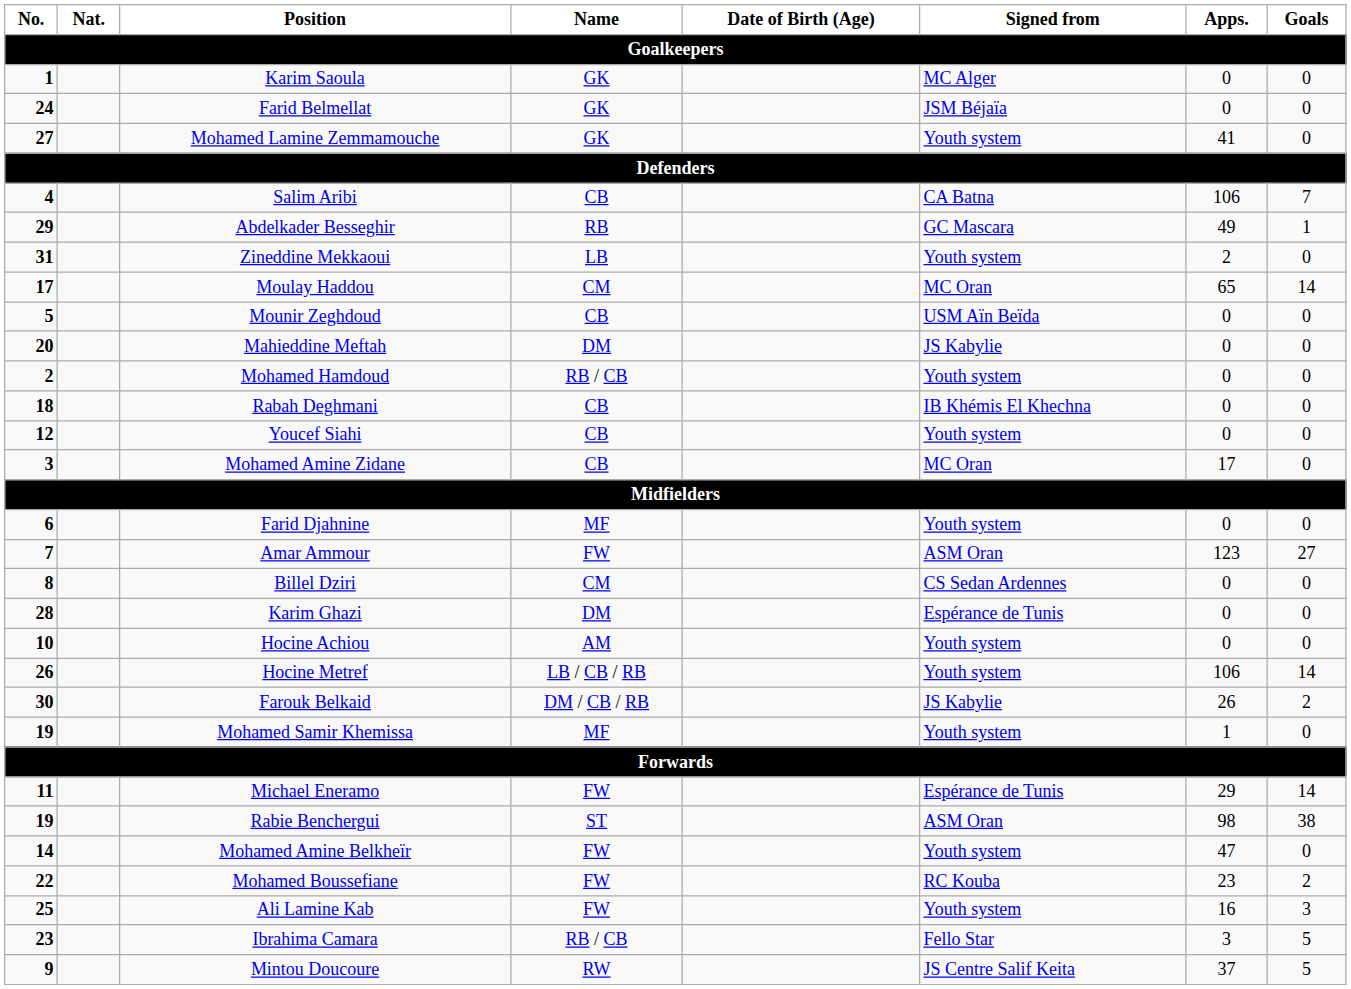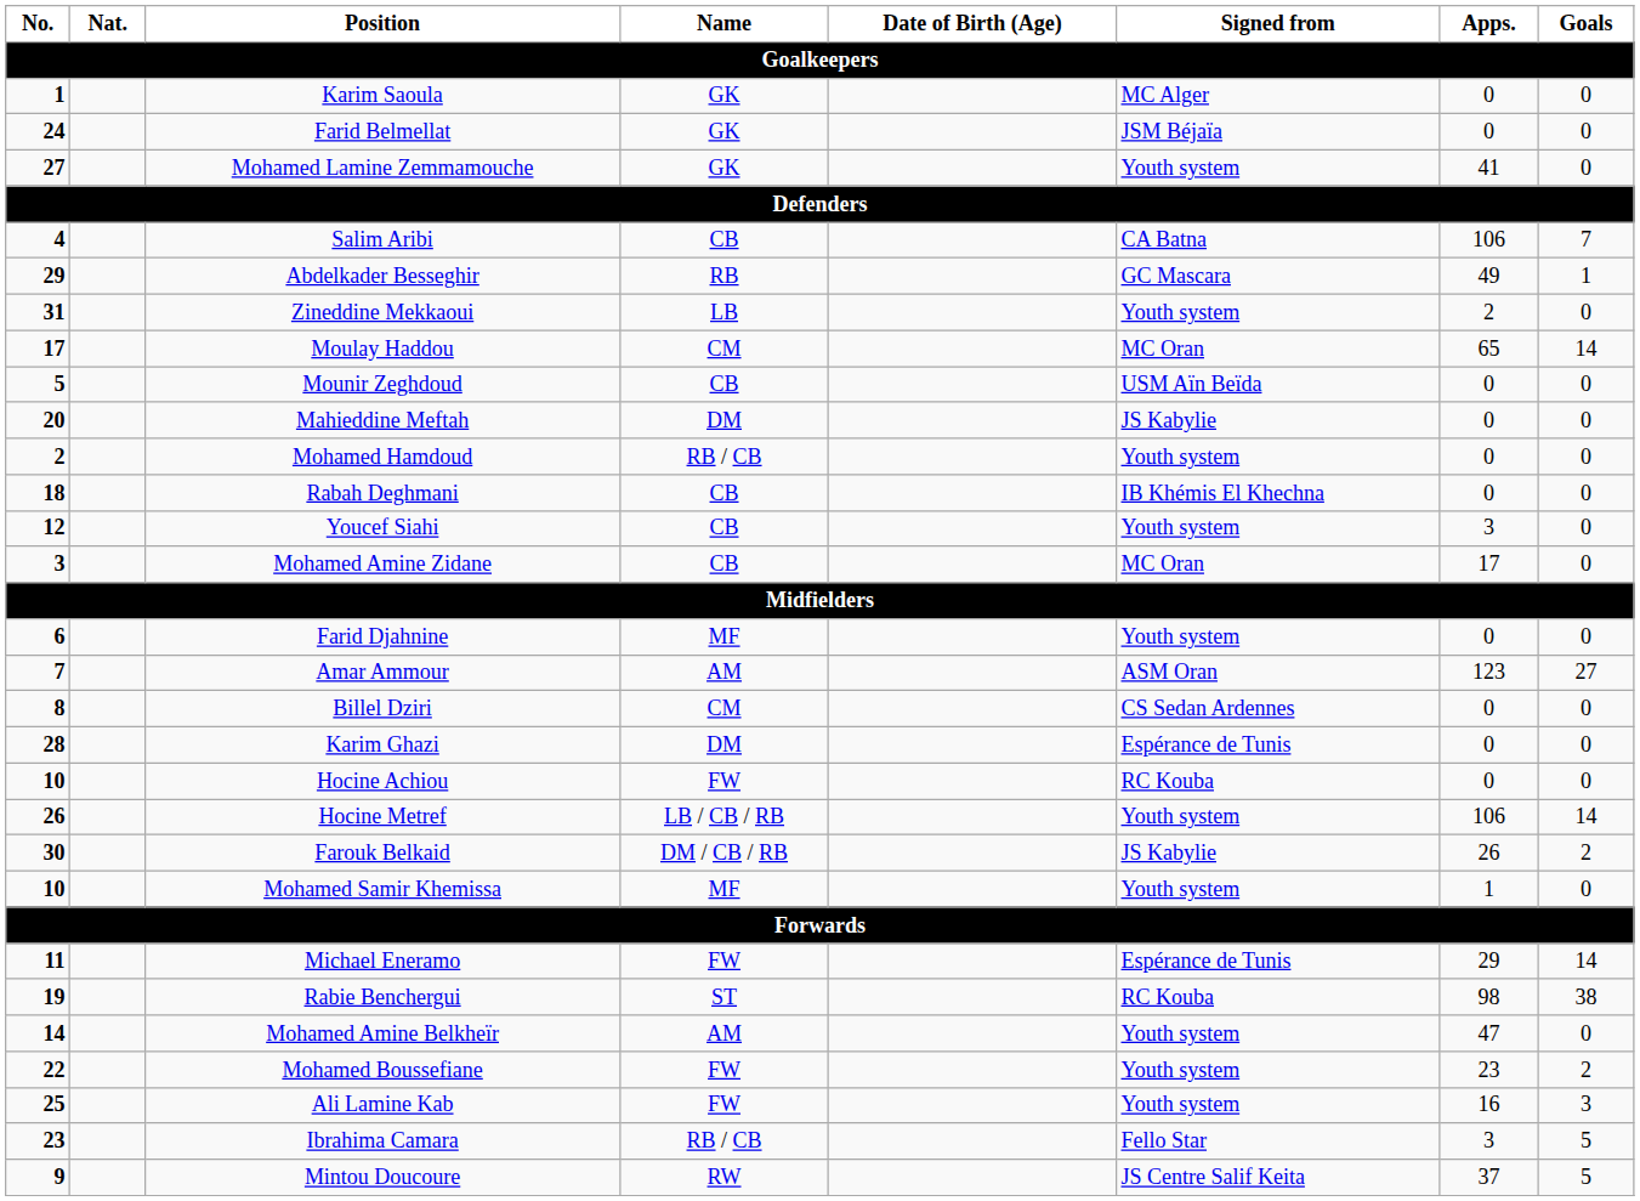 <table class="wikitable" style="text-align:center; font-size:90%; width:85%">
 <tr>
 <th style="background:white; color:black; text-align:center;">No.</th>
 <th style="background:white; color:black; text-align:center;">Nat.</th>
 <th style="background:white; color:black; text-align:center;">Position</th>
 <th style="background:white; color:black; text-align:center;">Name</th>
 <th style="background:white; color:black; text-align:center;">Date of Birth (Age)</th>
 <th style="background:white; color:black; text-align:center;">Signed from</th>
 <th style="background:white; color:black; text-align:center;">Apps.</th>
 <th style="background:white; color:black; text-align:center;">Goals</th>
 </tr>
 <tr>
 <th colspan="10" style="background:#000000; color:white; text-align:center">Goalkeepers</th>
 </tr>
 <tr>
 <td style="text-align:right"><strong>1</strong></td>
 <td></td>
 <td><a href='#'>Karim Saoula</a></td>
 <td><a href='#'>GK</a></td>
 <td></td>
 <td style="text-align:left"> <a href='#'>MC Alger</a></td>
 <td>0</td>
 <td>0</td>
 </tr>
 <tr>
 <td style="text-align:right"><strong>24</strong></td>
 <td></td>
 <td><a href='#'>Farid Belmellat</a></td>
 <td><a href='#'>GK</a></td>
 <td></td>
 <td style="text-align:left"> <a href='#'>JSM Béjaïa</a></td>
 <td>0</td>
 <td>0</td>
 </tr>
 <tr>
 <td style="text-align:right"><strong>27</strong></td>
 <td></td>
 <td><a href='#'>Mohamed Lamine Zemmamouche</a></td>
 <td><a href='#'>GK</a></td>
 <td></td>
 <td style="text-align:left"> <a href='#'>Youth system</a></td>
 <td>41</td>
 <td>0</td>
 </tr>
 <tr>
 <th colspan="10" style="background:#000000; color:white; text-align:center">Defenders</th>
 </tr>
 <tr>
 <td style="text-align:right"><strong>4</strong></td>
 <td></td>
 <td><a href='#'>Salim Aribi</a></td>
 <td><a href='#'>CB</a></td>
 <td></td>
 <td style="text-align:left"> <a href='#'>CA Batna</a></td>
 <td>106</td>
 <td>7</td>
 </tr>
 <tr>
 <td style="text-align:right"><strong>29</strong></td>
 <td></td>
 <td><a href='#'>Abdelkader Besseghir</a></td>
 <td><a href='#'>RB</a></td>
 <td></td>
 <td style="text-align:left"> <a href='#'>GC Mascara</a></td>
 <td>49</td>
 <td>1</td>
 </tr>
 <tr>
 <td style="text-align:right"><strong>31</strong></td>
 <td></td>
 <td><a href='#'>Zineddine Mekkaoui</a></td>
 <td><a href='#'>LB</a></td>
 <td></td>
 <td style="text-align:left"> <a href='#'>Youth system</a></td>
 <td>2</td>
 <td>0</td>
 </tr>
 <tr>
 <td style="text-align:right"><strong>17</strong></td>
 <td></td>
 <td><a href='#'>Moulay Haddou</a></td>
 <td><a href='#'>CM</a></td>
 <td></td>
 <td style="text-align:left"> <a href='#'>MC Oran</a></td>
 <td>65</td>
 <td>14</td>
 </tr>
 <tr>
 <td style="text-align:right"><strong>5</strong></td>
 <td></td>
 <td><a href='#'>Mounir Zeghdoud</a></td>
 <td><a href='#'>CB</a></td>
 <td></td>
 <td style="text-align:left"> <a href='#'>USM Aïn Beïda</a></td>
 <td>0</td>
 <td>0</td>
 </tr>
 <tr>
 <td style="text-align:right"><strong>20</strong></td>
 <td></td>
 <td><a href='#'>Mahieddine Meftah</a></td>
 <td><a href='#'>DM</a></td>
 <td></td>
 <td style="text-align:left"> <a href='#'>JS Kabylie</a></td>
 <td>0</td>
 <td>0</td>
 </tr>
 <tr>
 <td style="text-align:right"><strong>2</strong></td>
 <td></td>
 <td><a href='#'>Mohamed Hamdoud</a></td>
 <td><a href='#'>RB</a> / <a href='#'>CB</a></td>
 <td></td>
 <td style="text-align:left"> <a href='#'>Youth system</a></td>
 <td>0</td>
 <td>0</td>
 </tr>
 <tr>
 <td style="text-align:right"><strong>18</strong></td>
 <td></td>
 <td><a href='#'>Rabah Deghmani</a></td>
 <td><a href='#'>CB</a></td>
 <td></td>
 <td style="text-align:left"> <a href='#'>IB Khémis El Khechna</a></td>
 <td>0</td>
 <td>0</td>
 </tr>
 <tr>
 <td style="text-align:right"><strong>12</strong></td>
 <td></td>
 <td><a href='#'>Youcef Siahi</a></td>
 <td><a href='#'>CB</a></td>
 <td></td>
 <td style="text-align:left"> <a href='#'>Youth system</a></td>
-<td>0</td>
+<td>3</td>
 <td>0</td>
 </tr>
 <tr>
 <td style="text-align:right"><strong>3</strong></td>
 <td></td>
 <td><a href='#'>Mohamed Amine Zidane</a></td>
 <td><a href='#'>CB</a></td>
 <td></td>
 <td style="text-align:left"> <a href='#'>MC Oran</a></td>
 <td>17</td>
 <td>0</td>
 </tr>
 <tr>
 <th colspan="10" style="background:#000000; color:white; text-align:center">Midfielders</th>
 </tr>
 <tr>
 <td style="text-align:right"><strong>6</strong></td>
 <td></td>
 <td><a href='#'>Farid Djahnine</a></td>
 <td><a href='#'>MF</a></td>
 <td></td>
 <td style="text-align:left"> <a href='#'>Youth system</a></td>
 <td>0</td>
 <td>0</td>
 </tr>
 <tr>
 <td style="text-align:right"><strong>7</strong></td>
 <td></td>
 <td><a href='#'>Amar Ammour</a></td>
-<td><a href='#'>FW</a></td>
+<td><a href='#'>AM</a></td>
 <td></td>
 <td style="text-align:left"> <a href='#'>ASM Oran</a></td>
 <td>123</td>
 <td>27</td>
 </tr>
 <tr>
 <td style="text-align:right"><strong>8</strong></td>
 <td></td>
 <td><a href='#'>Billel Dziri</a></td>
 <td><a href='#'>CM</a></td>
 <td></td>
 <td style="text-align:left"> <a href='#'>CS Sedan Ardennes</a></td>
 <td>0</td>
 <td>0</td>
 </tr>
 <tr>
 <td style="text-align:right"><strong>28</strong></td>
 <td></td>
 <td><a href='#'>Karim Ghazi</a></td>
 <td><a href='#'>DM</a></td>
 <td></td>
 <td style="text-align:left"> <a href='#'>Espérance de Tunis</a></td>
 <td>0</td>
 <td>0</td>
 </tr>
 <tr>
 <td style="text-align:right"><strong>10</strong></td>
 <td></td>
 <td><a href='#'>Hocine Achiou</a></td>
-<td><a href='#'>AM</a></td>
+<td><a href='#'>FW</a></td>
 <td></td>
-<td style="text-align:left"> <a href='#'>Youth system</a></td>
+<td style="text-align:left"> <a href='#'>RC Kouba</a></td>
 <td>0</td>
 <td>0</td>
 </tr>
 <tr>
 <td style="text-align:right"><strong>26</strong></td>
 <td></td>
 <td><a href='#'>Hocine Metref</a></td>
 <td><a href='#'>LB</a> / <a href='#'>CB</a> / <a href='#'>RB</a></td>
 <td></td>
 <td style="text-align:left"> <a href='#'>Youth system</a></td>
 <td>106</td>
 <td>14</td>
 </tr>
 <tr>
 <td style="text-align:right"><strong>30</strong></td>
 <td></td>
 <td><a href='#'>Farouk Belkaid</a></td>
 <td><a href='#'>DM</a> / <a href='#'>CB</a> / <a href='#'>RB</a></td>
 <td></td>
 <td style="text-align:left"> <a href='#'>JS Kabylie</a></td>
 <td>26</td>
 <td>2</td>
 </tr>
 <tr>
-<td style="text-align:right"><strong>19</strong></td>
+<td style="text-align:right"><strong>10</strong></td>
 <td></td>
 <td><a href='#'>Mohamed Samir Khemissa</a></td>
 <td><a href='#'>MF</a></td>
 <td></td>
 <td style="text-align:left"> <a href='#'>Youth system</a></td>
 <td>1</td>
 <td>0</td>
 </tr>
 <tr>
 <th colspan="10" style="background:#000000; color:white; text-align:center">Forwards</th>
 </tr>
 <tr>
 <td style="text-align:right"><strong>11</strong></td>
 <td></td>
 <td><a href='#'>Michael Eneramo</a></td>
 <td><a href='#'>FW</a></td>
 <td></td>
 <td style="text-align:left"> <a href='#'>Espérance de Tunis</a></td>
 <td>29</td>
 <td>14</td>
 </tr>
 <tr>
 <td style="text-align:right"><strong>19</strong></td>
 <td></td>
 <td><a href='#'>Rabie Benchergui</a></td>
 <td><a href='#'>ST</a></td>
 <td></td>
-<td style="text-align:left"> <a href='#'>ASM Oran</a></td>
+<td style="text-align:left"> <a href='#'>RC Kouba</a></td>
 <td>98</td>
 <td>38</td>
 </tr>
 <tr>
 <td style="text-align:right"><strong>14</strong></td>
 <td></td>
 <td><a href='#'>Mohamed Amine Belkheïr</a></td>
-<td><a href='#'>FW</a></td>
+<td><a href='#'>AM</a></td>
 <td></td>
 <td style="text-align:left"> <a href='#'>Youth system</a></td>
 <td>47</td>
 <td>0</td>
 </tr>
 <tr>
 <td style="text-align:right"><strong>22</strong></td>
 <td></td>
 <td><a href='#'>Mohamed Boussefiane</a></td>
 <td><a href='#'>FW</a></td>
 <td></td>
-<td style="text-align:left"> <a href='#'>RC Kouba</a></td>
+<td style="text-align:left"> <a href='#'>Youth system</a></td>
 <td>23</td>
 <td>2</td>
 </tr>
 <tr>
 <td style="text-align:right"><strong>25</strong></td>
 <td></td>
 <td><a href='#'>Ali Lamine Kab</a></td>
 <td><a href='#'>FW</a></td>
 <td></td>
 <td style="text-align:left"> <a href='#'>Youth system</a></td>
 <td>16</td>
 <td>3</td>
 </tr>
 <tr>
 <td style="text-align:right"><strong>23</strong></td>
 <td></td>
 <td><a href='#'>Ibrahima Camara</a></td>
 <td><a href='#'>RB</a> / <a href='#'>CB</a></td>
 <td></td>
 <td style="text-align:left"> <a href='#'>Fello Star</a></td>
 <td>3</td>
 <td>5</td>
 </tr>
 <tr>
 <td style="text-align:right"><strong>9</strong></td>
 <td></td>
 <td><a href='#'>Mintou Doucoure</a></td>
 <td><a href='#'>RW</a></td>
 <td></td>
 <td style="text-align:left"> <a href='#'>JS Centre Salif Keita</a></td>
 <td>37</td>
 <td>5</td>
 </tr>
 <tr>
 </tr>
 </table>
